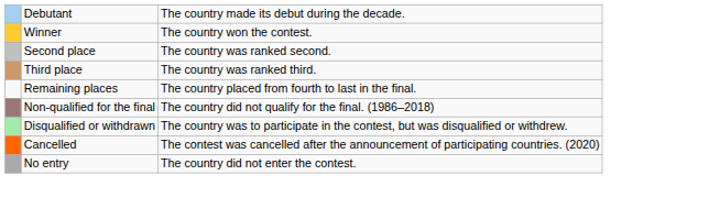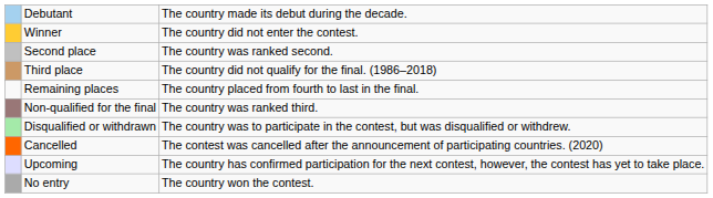 <table class="wikitable" style="font-size:100%;">
 <tr>
 <td style="background:#A4D1EF;"></td>
 <td>Debutant</td>
 <td>The country made its debut during the decade.</td>
 </tr>
 <tr>
 <td style="width:15px;background:#FC3;"></td>
 <td>Winner</td>
-<td>The country won the contest.</td>
+<td>The country did not enter the contest.</td>
 </tr>
 <tr>
 <td style="background:silver;"></td>
 <td>Second place</td>
 <td>The country was ranked second.</td>
 </tr>
 <tr>
 <td style="background:#C96;"></td>
 <td>Third place</td>
-<td>The country was ranked third.</td>
+<td>The country did not qualify for the final. (1986–2018)</td>
 </tr>
 <tr>
 <td></td>
 <td>Remaining places</td>
 <td>The country placed from fourth to last in the final.</td>
 </tr>
 <tr>
 <td style="background:#977;color:white;"></td>
 <td>Non-qualified for the final</td>
-<td>The country did not qualify for the final. (1986–2018)</td>
+<td>The country was ranked third.</td>
 </tr>
 <tr>
 <td style="background:#A4EAA9;"></td>
 <td>Disqualified or withdrawn</td>
 <td>The country was to participate in the contest, but was disqualified or withdrew.</td>
 </tr>
 <tr>
 <td style="background:#F60;color:black;"></td>
 <td>Cancelled</td>
 <td>The contest was cancelled after the announcement of participating countries. (2020)</td>
 </tr>
 <tr>
+<td style="background:#ddddff;"></td>
+<td>Upcoming</td>
+<td>The country has confirmed participation for the next contest, however, the contest has yet to take place.</td>
+</tr>
+<tr>
 <td style="background:#AAA;"></td>
 <td>No entry</td>
-<td>The country did not enter the contest.</td>
+<td>The country won the contest.</td>
 </tr>
 </table>
